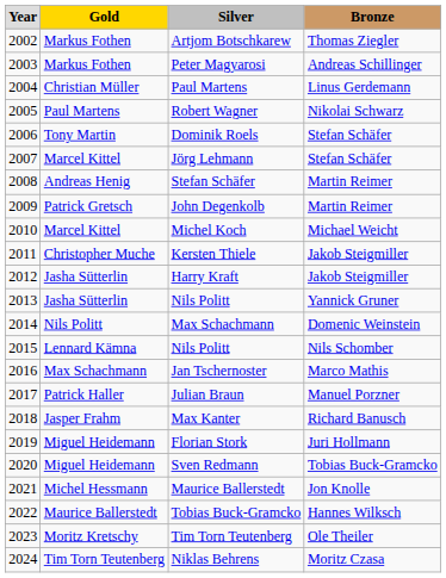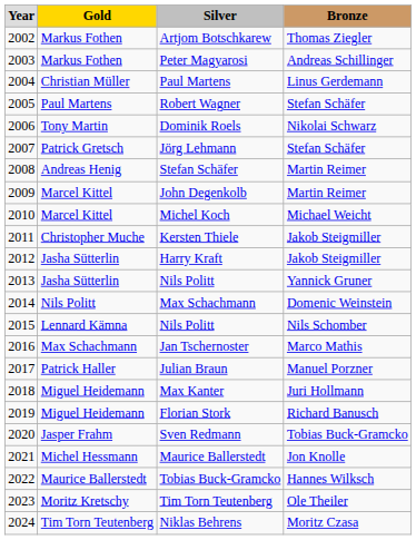 <table class="wikitable sortable alternance" style="font-size:95%">
 <tr style="text-align:center; background:#e4e4e4; font-weight:bold;">
 <td style="background:#ddd; ">Year</td>
 <td style="background:gold; ">Gold</td>
 <td style="background:silver; ">Silver</td>
 <td style="background:#c96; ">Bronze</td>
 </tr>
 <tr>
 <td>2002</td>
 <td><a href='#'>Markus Fothen</a></td>
 <td><a href='#'>Artjom Botschkarew</a></td>
 <td><a href='#'>Thomas Ziegler</a></td>
 </tr>
 <tr>
 <td>2003</td>
 <td><a href='#'>Markus Fothen</a></td>
 <td><a href='#'>Peter Magyarosi</a></td>
 <td><a href='#'>Andreas Schillinger</a></td>
 </tr>
 <tr>
 <td>2004</td>
 <td><a href='#'>Christian Müller</a></td>
 <td><a href='#'>Paul Martens</a></td>
 <td><a href='#'>Linus Gerdemann</a></td>
 </tr>
 <tr>
 <td>2005</td>
 <td><a href='#'>Paul Martens</a></td>
 <td><a href='#'>Robert Wagner</a></td>
-<td><a href='#'>Nikolai Schwarz</a></td>
+<td><a href='#'>Stefan Schäfer</a></td>
 </tr>
 <tr>
 <td>2006</td>
 <td><a href='#'>Tony Martin</a></td>
 <td><a href='#'>Dominik Roels</a></td>
-<td><a href='#'>Stefan Schäfer</a></td>
+<td><a href='#'>Nikolai Schwarz</a></td>
 </tr>
 <tr>
 <td>2007</td>
-<td><a href='#'>Marcel Kittel</a></td>
+<td><a href='#'>Patrick Gretsch</a></td>
 <td><a href='#'>Jörg Lehmann</a></td>
 <td><a href='#'>Stefan Schäfer</a></td>
 </tr>
 <tr>
 <td>2008</td>
 <td><a href='#'>Andreas Henig</a></td>
 <td><a href='#'>Stefan Schäfer</a></td>
 <td><a href='#'>Martin Reimer</a></td>
 </tr>
 <tr>
 <td>2009</td>
-<td><a href='#'>Patrick Gretsch</a></td>
+<td><a href='#'>Marcel Kittel</a></td>
 <td><a href='#'>John Degenkolb</a></td>
 <td><a href='#'>Martin Reimer</a></td>
 </tr>
 <tr>
 <td>2010</td>
 <td><a href='#'>Marcel Kittel</a></td>
 <td><a href='#'>Michel Koch</a></td>
 <td><a href='#'>Michael Weicht</a></td>
 </tr>
 <tr>
 <td>2011</td>
 <td><a href='#'>Christopher Muche</a></td>
 <td><a href='#'>Kersten Thiele</a></td>
 <td><a href='#'>Jakob Steigmiller</a></td>
 </tr>
 <tr>
 <td>2012</td>
 <td><a href='#'>Jasha Sütterlin</a></td>
 <td><a href='#'>Harry Kraft</a></td>
 <td><a href='#'>Jakob Steigmiller</a></td>
 </tr>
 <tr>
 <td>2013</td>
 <td><a href='#'>Jasha Sütterlin</a></td>
 <td><a href='#'>Nils Politt</a></td>
 <td><a href='#'>Yannick Gruner</a></td>
 </tr>
 <tr>
 <td>2014</td>
 <td><a href='#'>Nils Politt</a></td>
 <td><a href='#'>Max Schachmann</a></td>
 <td><a href='#'>Domenic Weinstein</a></td>
 </tr>
 <tr>
 <td>2015</td>
 <td><a href='#'>Lennard Kämna</a></td>
 <td><a href='#'>Nils Politt</a></td>
 <td><a href='#'>Nils Schomber</a></td>
 </tr>
 <tr>
 <td>2016</td>
 <td><a href='#'>Max Schachmann</a></td>
 <td><a href='#'>Jan Tschernoster</a></td>
 <td><a href='#'>Marco Mathis</a></td>
 </tr>
 <tr>
 <td>2017</td>
 <td><a href='#'>Patrick Haller</a></td>
 <td><a href='#'>Julian Braun</a></td>
 <td><a href='#'>Manuel Porzner</a></td>
 </tr>
 <tr>
 <td>2018</td>
-<td><a href='#'>Jasper Frahm</a></td>
+<td><a href='#'>Miguel Heidemann</a></td>
 <td><a href='#'>Max Kanter</a></td>
-<td><a href='#'>Richard Banusch</a></td>
+<td><a href='#'>Juri Hollmann</a></td>
 </tr>
 <tr>
 <td>2019</td>
 <td><a href='#'>Miguel Heidemann</a></td>
 <td><a href='#'>Florian Stork</a></td>
-<td><a href='#'>Juri Hollmann</a></td>
+<td><a href='#'>Richard Banusch</a></td>
 </tr>
 <tr>
 <td>2020</td>
-<td><a href='#'>Miguel Heidemann</a></td>
+<td><a href='#'>Jasper Frahm</a></td>
 <td><a href='#'>Sven Redmann</a></td>
 <td><a href='#'>Tobias Buck-Gramcko</a></td>
 </tr>
 <tr>
 <td>2021</td>
 <td><a href='#'>Michel Hessmann</a></td>
 <td><a href='#'>Maurice Ballerstedt</a></td>
 <td><a href='#'>Jon Knolle</a></td>
 </tr>
 <tr>
 <td>2022</td>
 <td><a href='#'>Maurice Ballerstedt</a></td>
 <td><a href='#'>Tobias Buck-Gramcko</a></td>
 <td><a href='#'>Hannes Wilksch</a></td>
 </tr>
 <tr>
 <td>2023</td>
 <td><a href='#'>Moritz Kretschy</a></td>
 <td><a href='#'>Tim Torn Teutenberg</a></td>
 <td><a href='#'>Ole Theiler</a></td>
 </tr>
 <tr>
 <td>2024</td>
 <td><a href='#'>Tim Torn Teutenberg</a></td>
 <td><a href='#'>Niklas Behrens</a></td>
 <td><a href='#'>Moritz Czasa</a></td>
 </tr>
 </table>
